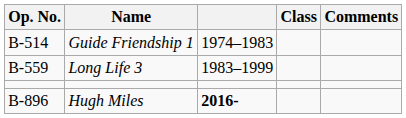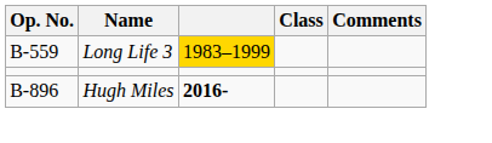 <table class="wikitable">
 <tr>
 <th>Op. No.</th>
 <th>Name</th>
 <th></th>
 <th>Class</th>
 <th>Comments</th>
 </tr>
 <tr>
-<td>B-514</td>
-<td><em>Guide Friendship 1</em></td>
-<td>1974–1983</td>
-<td></td>
-<td></td>
-</tr>
-<tr>
 <td>B-559</td>
 <td><em>Long Life 3</em></td>
-<td>1983–1999</td>
+<td style="background: gold;">1983–1999</td>
 <td></td>
 <td></td>
 </tr>
 <tr>
 <td></td>
 <td></td>
 <td></td>
 <td></td>
 <td></td>
 </tr>
 <tr>
 <td>B-896</td>
 <td><em>Hugh Miles</em></td>
 <td><strong>2016-</strong></td>
 <td></td>
 <td></td>
 </tr>
 <tr>
 </tr>
 </table>
